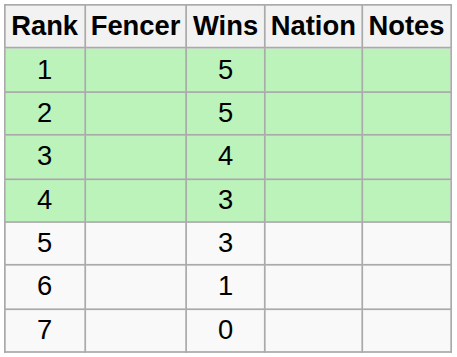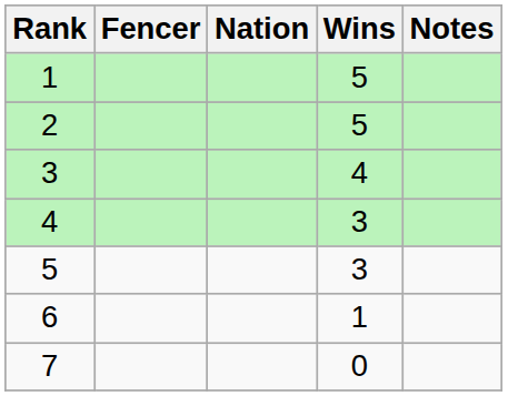 <table class="wikitable sortable" style="text-align:center">
 <tr>
 <th>Rank</th>
 <th>Fencer</th>
+<th>Nation</th>
 <th>Wins</th>
-<th>Nation</th>
 <th>Notes</th>
 </tr>
 <tr bgcolor=bbf3bb>
 <td>1</td>
 <td align=left></td>
+<td align=left></td>
 <td>5</td>
-<td align=left></td>
 <td></td>
 </tr>
 <tr bgcolor=bbf3bb>
 <td>2</td>
 <td align=left></td>
+<td align=left></td>
 <td>5</td>
-<td align=left></td>
 <td></td>
 </tr>
 <tr bgcolor=bbf3bb>
 <td>3</td>
 <td align=left></td>
+<td align=left></td>
 <td>4</td>
-<td align=left></td>
 <td></td>
 </tr>
 <tr bgcolor=bbf3bb>
 <td>4</td>
 <td align=left></td>
+<td align=left></td>
 <td>3</td>
-<td align=left></td>
 <td></td>
 </tr>
 <tr>
 <td>5</td>
 <td align=left></td>
+<td align=left></td>
 <td>3</td>
-<td align=left></td>
 <td></td>
 </tr>
 <tr>
 <td>6</td>
 <td align=left></td>
+<td align=left></td>
 <td>1</td>
-<td align=left></td>
 <td></td>
 </tr>
 <tr>
 <td>7</td>
 <td align=left></td>
+<td align=left></td>
 <td>0</td>
-<td align=left></td>
 <td></td>
 </tr>
 </table>
